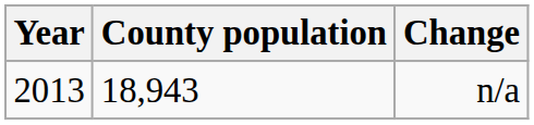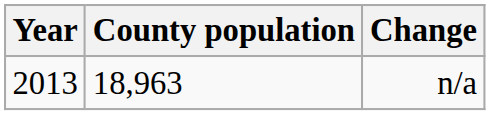 <table class="wikitable">
 <tr>
 <th>Year</th>
 <th>County population</th>
 <th>Change</th>
 </tr>
 <tr>
 <td>2013</td>
-<td>18,943</td>
+<td>18,963</td>
 <td align="right">n/a</td>
 </tr>
 </table>
